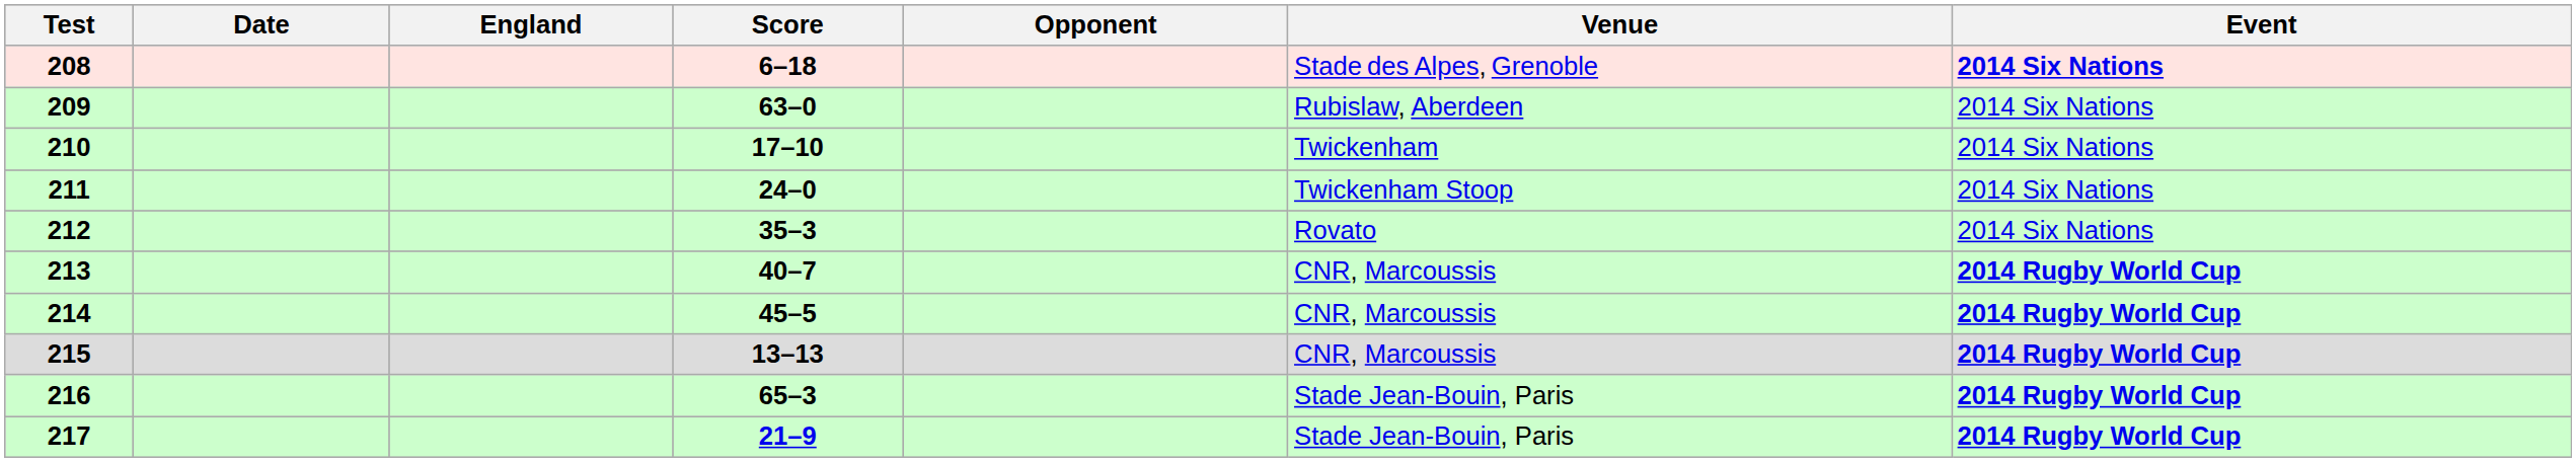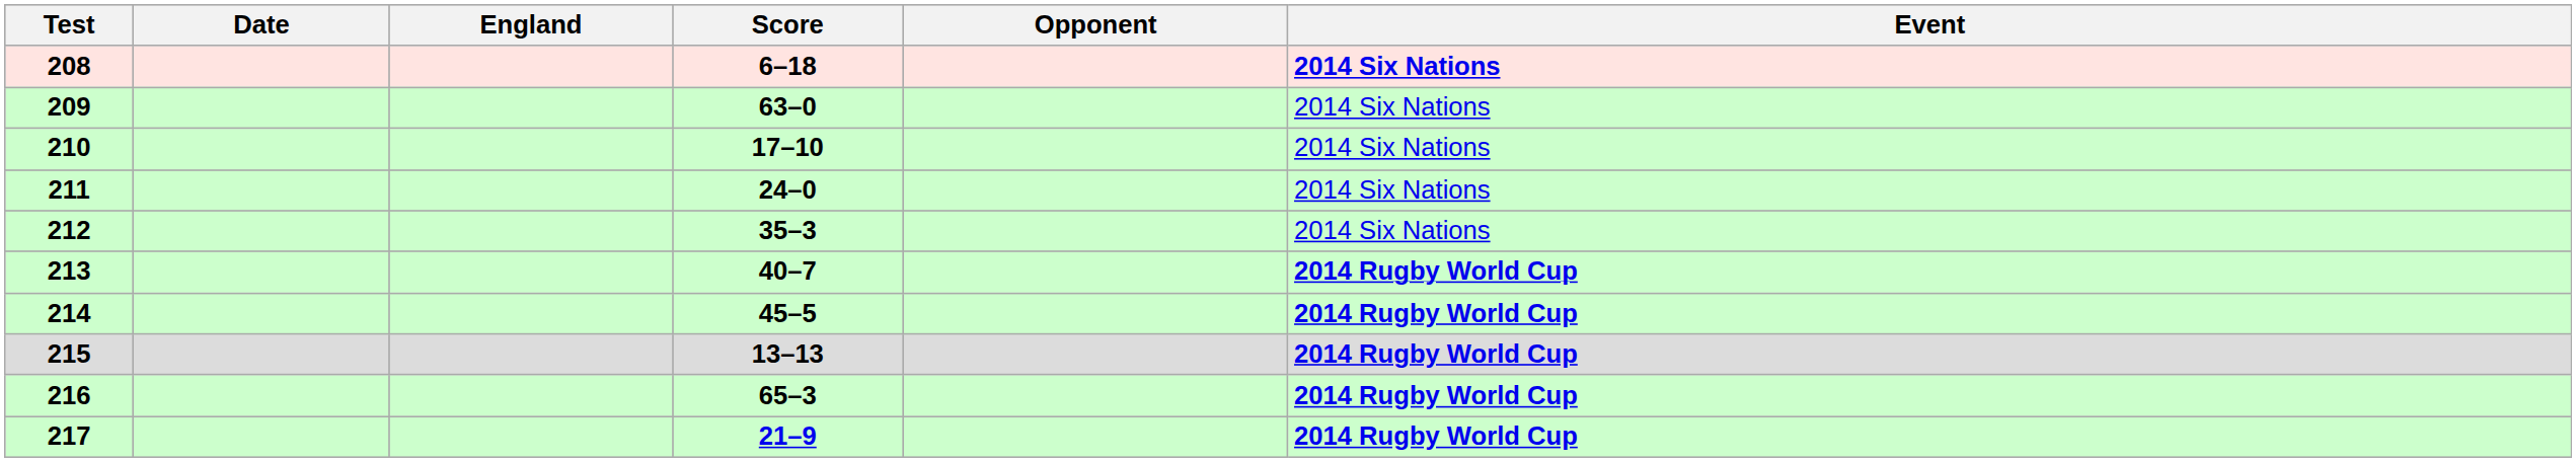 <table class="wikitable sortable" style="width:100%">
 <tr>
 <th style="width:5%">Test</th>
 <th style="width:10%">Date</th>
 <th style="width:11%">England</th>
 <th style="width:9%">Score</th>
 <th style="width:15%">Opponent</th>
-<th>Venue</th>
 <th>Event</th>
 </tr>
 <tr bgcolor=FFE4E1>
 <td align=center><strong>208</strong></td>
 <td></td>
 <td></td>
 <td align="center"><strong>6–18</strong></td>
 <td></td>
-<td><a href='#'>Stade des Alpes</a>, <a href='#'>Grenoble</a></td>
 <td><strong><a href='#'>2014 Six Nations</a></strong></td>
 </tr>
 <tr bgcolor=#ccffcc>
 <td align=center><strong>209</strong></td>
 <td></td>
 <td></td>
 <td align="center"><strong>63–0</strong></td>
 <td></td>
-<td><a href='#'>Rubislaw</a>, <a href='#'>Aberdeen</a></td>
 <td><a href='#'>2014 Six Nations</a></td>
 </tr>
 <tr bgcolor=#ccffcc>
 <td align=center><strong>210</strong></td>
 <td></td>
 <td></td>
 <td align="center"><strong>17–10</strong></td>
 <td></td>
-<td><a href='#'>Twickenham</a></td>
 <td><a href='#'>2014 Six Nations</a></td>
 </tr>
 <tr bgcolor=#ccffcc>
 <td align=center><strong>211</strong></td>
 <td></td>
 <td></td>
 <td align="center"><strong>24–0</strong></td>
 <td></td>
-<td><a href='#'>Twickenham Stoop</a></td>
 <td><a href='#'>2014 Six Nations</a></td>
 </tr>
 <tr bgcolor=#ccffcc>
 <td align=center><strong>212</strong></td>
 <td></td>
 <td></td>
 <td align="center"><strong>35–3</strong></td>
 <td></td>
-<td><a href='#'>Rovato</a></td>
 <td><a href='#'>2014 Six Nations</a></td>
 </tr>
 <tr bgcolor=#ccffcc>
 <td align=center><strong>213</strong></td>
 <td></td>
 <td></td>
 <td align="center"><strong>40–7</strong></td>
 <td></td>
-<td><a href='#'>CNR</a>, <a href='#'>Marcoussis</a></td>
 <td><strong><a href='#'>2014 Rugby World Cup</a></strong></td>
 </tr>
 <tr bgcolor=#ccffcc>
 <td align="center"><strong>214</strong></td>
 <td></td>
 <td></td>
 <td align="center"><strong>45–5</strong></td>
 <td></td>
-<td><a href='#'>CNR</a>, <a href='#'>Marcoussis</a></td>
 <td><strong><a href='#'>2014 Rugby World Cup</a></strong></td>
 </tr>
 <tr bgcolor=DCDCDC>
 <td align="center"><strong>215</strong></td>
 <td></td>
 <td></td>
 <td align="center"><strong>13–13</strong></td>
 <td></td>
-<td><a href='#'>CNR</a>, <a href='#'>Marcoussis</a></td>
 <td><strong><a href='#'>2014 Rugby World Cup</a></strong></td>
 </tr>
 <tr bgcolor=#ccffcc>
 <td align="center"><strong>216</strong></td>
 <td></td>
 <td></td>
 <td align="center"><strong>65–3</strong></td>
 <td></td>
-<td><a href='#'>Stade Jean-Bouin</a>, Paris</td>
 <td><strong><a href='#'>2014 Rugby World Cup</a></strong></td>
 </tr>
 <tr bgcolor=#ccffcc>
 <td align="center"><strong>217</strong></td>
 <td></td>
 <td></td>
 <td align="center"><strong><a href='#'>21–9</a></strong></td>
 <td></td>
-<td><a href='#'>Stade Jean-Bouin</a>, Paris</td>
 <td><strong><a href='#'>2014 Rugby World Cup</a></strong> </td>
 </tr>
 </table>
